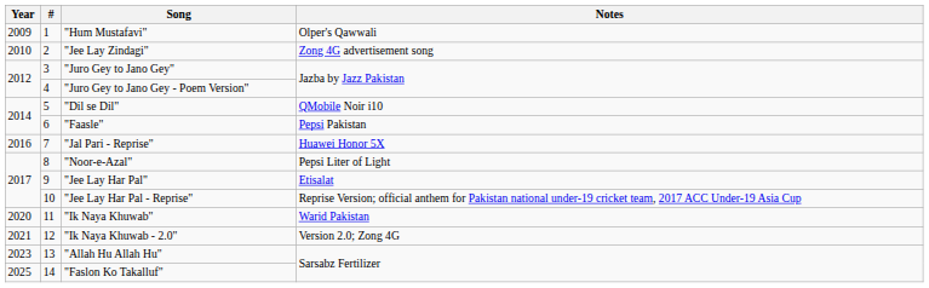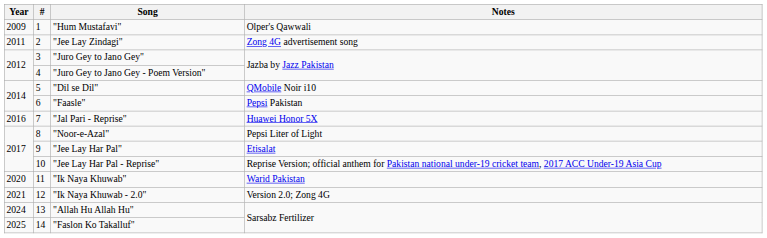 <table class="wikitable" width="100%">
 <tr>
 <th>Year</th>
 <th>#</th>
 <th>Song</th>
 <th>Notes</th>
 </tr>
 <tr>
 <td>2009</td>
 <td>1</td>
 <td>"Hum Mustafavi"</td>
 <td>Olper's Qawwali</td>
 </tr>
 <tr>
-<td>2010</td>
+<td>2011</td>
 <td>2</td>
 <td>"Jee Lay Zindagi"</td>
 <td><a href='#'>Zong 4G</a> advertisement song</td>
 </tr>
 <tr>
 <td rowspan="2">2012</td>
 <td>3</td>
 <td>"Juro Gey to Jano Gey"</td>
 <td rowspan="2">Jazba by <a href='#'>Jazz Pakistan</a></td>
 </tr>
 <tr>
 <td>4</td>
 <td>"Juro Gey to Jano Gey - Poem Version"</td>
 </tr>
 <tr>
 <td rowspan="2">2014</td>
 <td>5</td>
 <td>"Dil se Dil"</td>
 <td><a href='#'>QMobile</a> Noir i10</td>
 </tr>
 <tr>
 <td>6</td>
 <td>"Faasle"</td>
 <td><a href='#'>Pepsi</a> Pakistan</td>
 </tr>
 <tr>
 <td>2016</td>
 <td>7</td>
 <td>"Jal Pari - Reprise"</td>
 <td><a href='#'>Huawei Honor 5X</a></td>
 </tr>
 <tr>
 <td rowspan="3">2017</td>
 <td>8</td>
 <td>"Noor-e-Azal"</td>
 <td>Pepsi Liter of Light</td>
 </tr>
 <tr>
 <td>9</td>
 <td>"Jee Lay Har Pal"</td>
 <td><a href='#'>Etisalat</a></td>
 </tr>
 <tr>
 <td>10</td>
 <td>"Jee Lay Har Pal - Reprise"</td>
 <td>Reprise Version; official anthem for <a href='#'>Pakistan national under-19 cricket team</a>, <a href='#'>2017 ACC Under-19 Asia Cup</a></td>
 </tr>
 <tr>
 <td>2020</td>
 <td>11</td>
 <td>"Ik Naya Khuwab"</td>
 <td><a href='#'>Warid Pakistan</a></td>
 </tr>
 <tr>
 <td>2021</td>
 <td>12</td>
 <td>"Ik Naya Khuwab - 2.0"</td>
 <td>Version 2.0; Zong 4G</td>
 </tr>
 <tr>
-<td>2023</td>
+<td>2024</td>
 <td>13</td>
 <td>"Allah Hu Allah Hu"</td>
 <td rowspan="2">Sarsabz Fertilizer</td>
 </tr>
 <tr>
 <td>2025</td>
 <td>14</td>
 <td>"Faslon Ko Takalluf"</td>
 </tr>
 </table>
